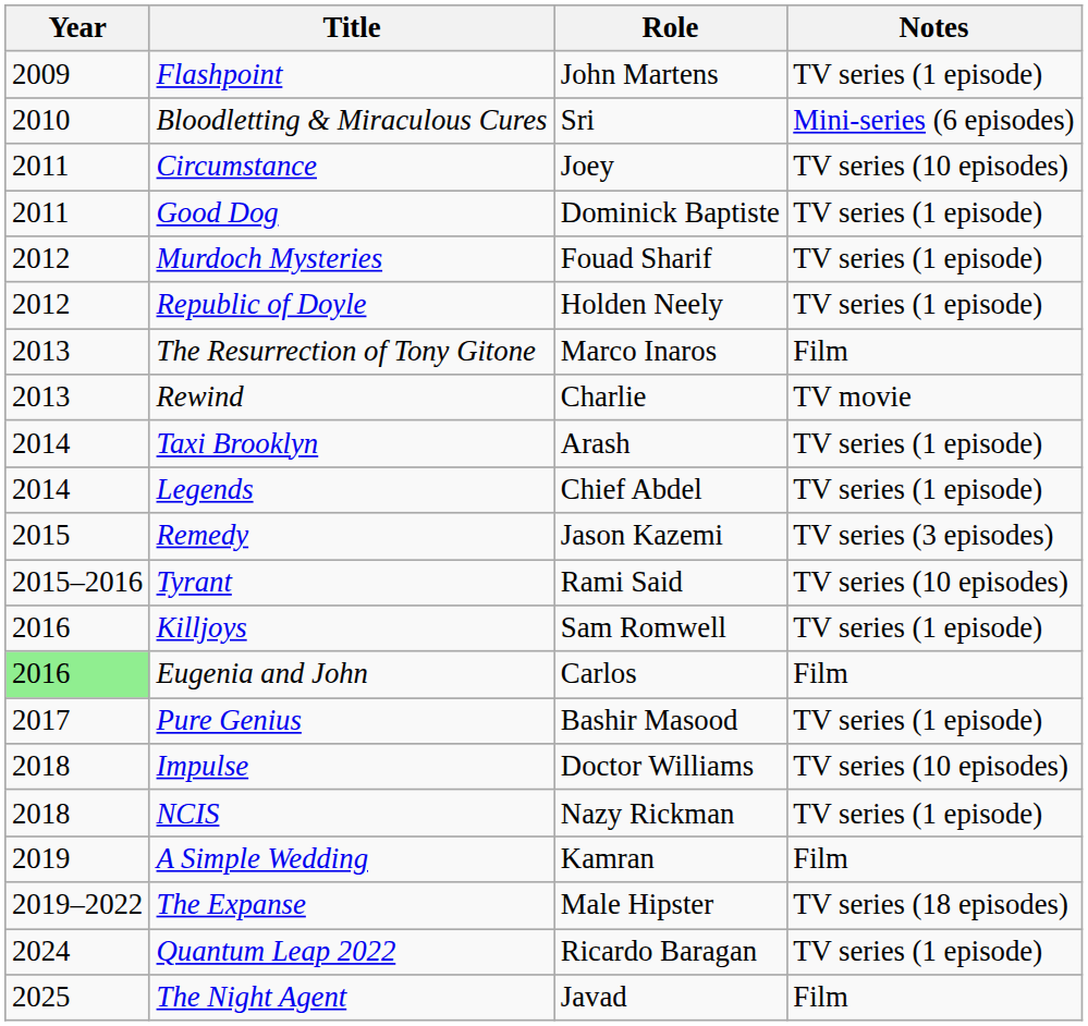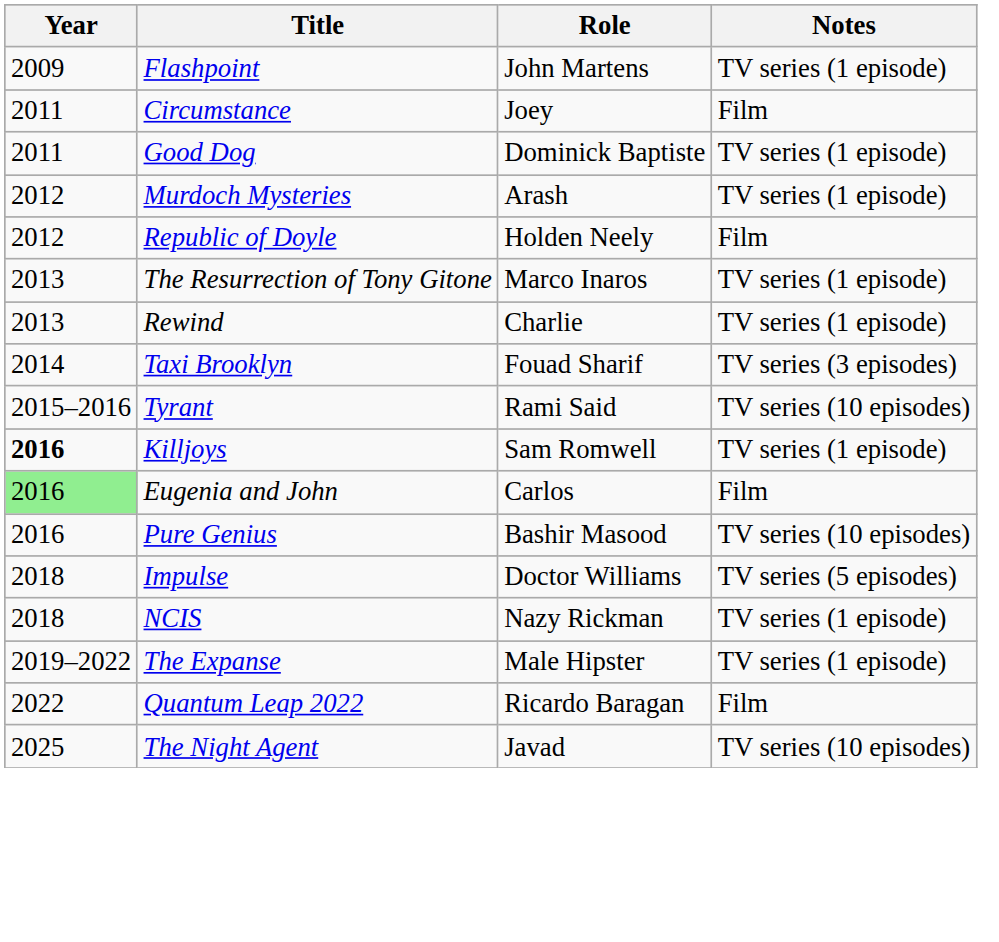 <table class="wikitable">
 <tr>
 <th>Year</th>
 <th>Title</th>
 <th>Role</th>
 <th>Notes</th>
 </tr>
 <tr>
 <td>2009</td>
 <td><em> <a href='#'>Flashpoint</a></em></td>
 <td>John Martens</td>
 <td>TV series (1 episode)</td>
 </tr>
 <tr>
-<td>2010</td>
-<td><em>Bloodletting & Miraculous Cures</em></td>
-<td>Sri</td>
-<td><a href='#'>Mini-series</a> (6 episodes)</td>
-</tr>
-<tr>
 <td>2011</td>
 <td><em><a href='#'>Circumstance</a></em></td>
 <td>Joey</td>
-<td>TV series (10 episodes)</td>
+<td>Film</td>
 </tr>
 <tr>
 <td>2011</td>
 <td><em><a href='#'>Good Dog</a></em></td>
 <td>Dominick Baptiste</td>
 <td>TV series (1 episode)</td>
 </tr>
 <tr>
 <td>2012</td>
 <td><em><a href='#'>Murdoch Mysteries</a></em></td>
-<td>Fouad Sharif</td>
+<td>Arash</td>
 <td>TV series (1 episode)</td>
 </tr>
 <tr>
 <td>2012</td>
 <td><em><a href='#'>Republic of Doyle</a></em></td>
 <td>Holden Neely</td>
-<td>TV series (1 episode)</td>
+<td>Film</td>
 </tr>
 <tr>
 <td>2013</td>
 <td><em>The Resurrection of Tony Gitone</em></td>
 <td>Marco Inaros</td>
-<td>Film</td>
+<td>TV series (1 episode)</td>
 </tr>
 <tr>
 <td>2013</td>
 <td><em>Rewind</em></td>
 <td>Charlie</td>
-<td>TV movie</td>
+<td>TV series (1 episode)</td>
 </tr>
 <tr>
 <td>2014</td>
 <td><em><a href='#'>Taxi Brooklyn</a></em></td>
-<td>Arash</td>
-<td>TV series (1 episode)</td>
-</tr>
-<tr>
-<td>2014</td>
-<td><em><a href='#'>Legends</a></em></td>
-<td>Chief Abdel</td>
-<td>TV series (1 episode)</td>
-</tr>
-<tr>
-<td>2015</td>
-<td><em><a href='#'>Remedy</a></em></td>
-<td>Jason Kazemi</td>
+<td>Fouad Sharif</td>
 <td>TV series (3 episodes)</td>
 </tr>
 <tr>
 <td>2015–2016</td>
 <td><em><a href='#'>Tyrant</a></em></td>
 <td>Rami Said</td>
 <td>TV series (10 episodes)</td>
 </tr>
 <tr>
-<td>2016</td>
+<td><strong>2016</strong></td>
 <td><em><a href='#'>Killjoys</a></em></td>
 <td>Sam Romwell</td>
 <td>TV series (1 episode)</td>
 </tr>
 <tr>
 <td style="background: lightgreen;">2016</td>
 <td><em>Eugenia and John</em></td>
 <td>Carlos</td>
 <td>Film</td>
 </tr>
 <tr>
-<td>2017</td>
+<td>2016</td>
 <td><em><a href='#'>Pure Genius</a></em></td>
 <td>Bashir Masood</td>
-<td>TV series (1 episode)</td>
+<td>TV series (10 episodes)</td>
 </tr>
 <tr>
 <td>2018</td>
 <td><em><a href='#'>Impulse</a></em></td>
 <td>Doctor Williams</td>
-<td>TV series (10 episodes)</td>
+<td>TV series (5 episodes)</td>
 </tr>
 <tr>
 <td>2018</td>
 <td><em><a href='#'>NCIS</a></em></td>
 <td>Nazy Rickman</td>
 <td>TV series (1 episode)</td>
 </tr>
 <tr>
-<td>2019</td>
-<td><em><a href='#'>A Simple Wedding</a></em></td>
-<td>Kamran</td>
-<td>Film</td>
-</tr>
-<tr>
 <td>2019–2022</td>
 <td><em><a href='#'>The Expanse</a></em></td>
 <td>Male Hipster</td>
-<td>TV series (18 episodes)</td>
+<td>TV series (1 episode)</td>
 </tr>
 <tr>
-<td>2024</td>
+<td>2022</td>
 <td><em><a href='#'>Quantum Leap 2022</a></em></td>
 <td>Ricardo Baragan</td>
-<td>TV series (1 episode)</td>
+<td>Film</td>
 </tr>
 <tr>
 <td>2025</td>
 <td><em><a href='#'>The Night Agent</a></em></td>
 <td>Javad</td>
-<td>Film</td>
+<td>TV series (10 episodes)</td>
 </tr>
 </table>
